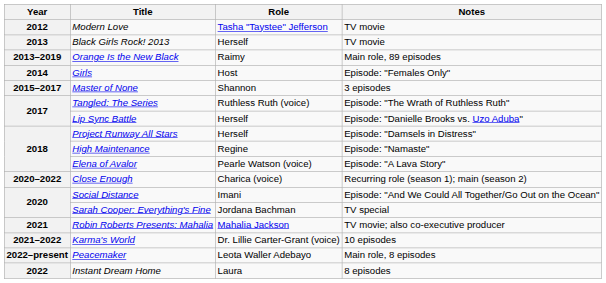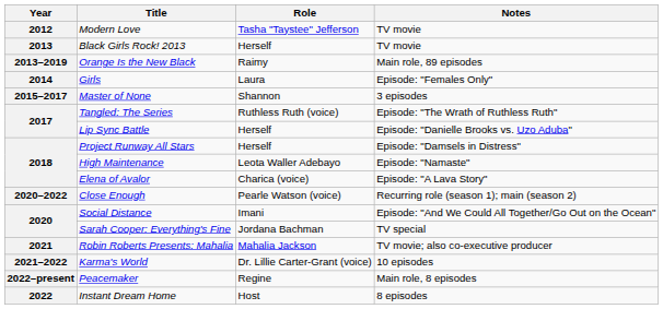 <table class="wikitable plainrowheaders sortable"  style=font-size:100%>
 <tr>
 <th scope="col">Year</th>
 <th scope="col">Title</th>
 <th scope="col">Role</th>
 <th scope="col" class="unsortable">Notes</th>
 </tr>
 <tr>
 <th scope="row">2012</th>
 <td><em>Modern Love</em></td>
 <td><a href='#'>Tasha "Taystee" Jefferson</a></td>
 <td>TV movie</td>
 </tr>
 <tr>
 <th scope="row">2013</th>
 <td><em>Black Girls Rock! 2013</em></td>
 <td>Herself</td>
 <td>TV movie</td>
 </tr>
 <tr>
 <th scope="row">2013–2019</th>
 <td><em><a href='#'>Orange Is the New Black</a></em></td>
 <td>Raimy</td>
 <td>Main role, 89 episodes</td>
 </tr>
 <tr>
 <th scope="row">2014</th>
 <td><em><a href='#'>Girls</a></em></td>
-<td>Host</td>
+<td>Laura</td>
 <td>Episode: "Females Only"</td>
 </tr>
 <tr>
 <th scope="row">2015–2017</th>
 <td><em><a href='#'>Master of None</a></em></td>
 <td>Shannon</td>
 <td>3 episodes</td>
 </tr>
 <tr>
 <th scope="row" rowspan=2>2017</th>
 <td><em><a href='#'>Tangled: The Series</a></em></td>
 <td>Ruthless Ruth (voice)</td>
 <td>Episode: "The Wrath of Ruthless Ruth"</td>
 </tr>
 <tr>
 <td><em><a href='#'>Lip Sync Battle</a></em></td>
 <td>Herself</td>
 <td>Episode: "Danielle Brooks vs. <a href='#'>Uzo Aduba</a>"</td>
 </tr>
 <tr>
 <th scope="row"  rowspan=3>2018</th>
 <td><em><a href='#'>Project Runway All Stars</a></em></td>
 <td>Herself</td>
 <td>Episode: "Damsels in Distress"</td>
 </tr>
 <tr>
 <td><em><a href='#'>High Maintenance</a></em></td>
-<td>Regine</td>
+<td>Leota Waller Adebayo</td>
 <td>Episode: "Namaste"</td>
 </tr>
 <tr>
 <td><em><a href='#'>Elena of Avalor</a></em></td>
-<td>Pearle Watson (voice)</td>
+<td>Charica (voice)</td>
 <td>Episode: "A Lava Story"</td>
 </tr>
 <tr>
 <th scope="row">2020–2022</th>
 <td><em><a href='#'>Close Enough</a></em></td>
-<td>Charica (voice)</td>
+<td>Pearle Watson (voice)</td>
 <td>Recurring role (season 1); main (season 2)</td>
 </tr>
 <tr>
 <th scope="row" rowspan=2>2020</th>
 <td><em><a href='#'>Social Distance</a></em></td>
 <td>Imani</td>
 <td>Episode: "And We Could All Together/Go Out on the Ocean"</td>
 </tr>
 <tr>
 <td><em><a href='#'>Sarah Cooper: Everything's Fine</a></em></td>
 <td>Jordana Bachman</td>
 <td>TV special</td>
 </tr>
 <tr>
 <th scope="row">2021</th>
 <td><em><a href='#'>Robin Roberts Presents: Mahalia</a></em></td>
 <td><a href='#'>Mahalia Jackson</a></td>
 <td>TV movie; also co-executive producer</td>
 </tr>
 <tr>
 <th scope="row">2021–2022</th>
 <td><em><a href='#'>Karma's World</a></em></td>
 <td>Dr. Lillie Carter-Grant (voice)</td>
 <td>10 episodes</td>
 </tr>
 <tr>
 <th scope="row">2022–present</th>
 <td><em><a href='#'>Peacemaker</a></em></td>
-<td>Leota Waller Adebayo</td>
+<td>Regine</td>
 <td>Main role, 8 episodes</td>
 </tr>
 <tr>
 <th scope="row">2022</th>
 <td><em>Instant Dream Home</em></td>
-<td>Laura</td>
+<td>Host</td>
 <td>8 episodes</td>
 </tr>
 </table>
